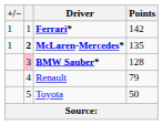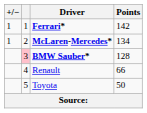 <table class="wikitable" style="font-size: 85%;">
 <tr>
 <th scope="col">+/−</th>
 <th scope="col"></th>
 <th scope="col">Driver</th>
 <th scope="col">Points</th>
 </tr>
 <tr>
 <td> 1</td>
 <td align="center">1</td>
 <td> <strong><a href='#'>Ferrari</a>*</strong></td>
 <td>142</td>
 </tr>
 <tr>
 <td> 1</td>
-<td align="center"><strong>2</strong></td>
+<td align="center">2</td>
 <td> <strong><a href='#'>McLaren</a>-<a href='#'>Mercedes</a>*</strong></td>
-<td>135</td>
+<td>134</td>
 </tr>
 <tr>
 <td></td>
 <td align="center" style="background: pink;">3</td>
 <td> <strong><a href='#'>BMW Sauber</a>*</strong></td>
 <td>128</td>
 </tr>
 <tr>
 <td></td>
 <td align="center">4</td>
 <td> <a href='#'>Renault</a></td>
-<td>79</td>
+<td>66</td>
 </tr>
 <tr>
 <td></td>
 <td align="center">5</td>
 <td> <a href='#'>Toyota</a></td>
 <td>50</td>
 </tr>
 <tr>
 <th colspan=4>Source:</th>
 </tr>
 </table>
